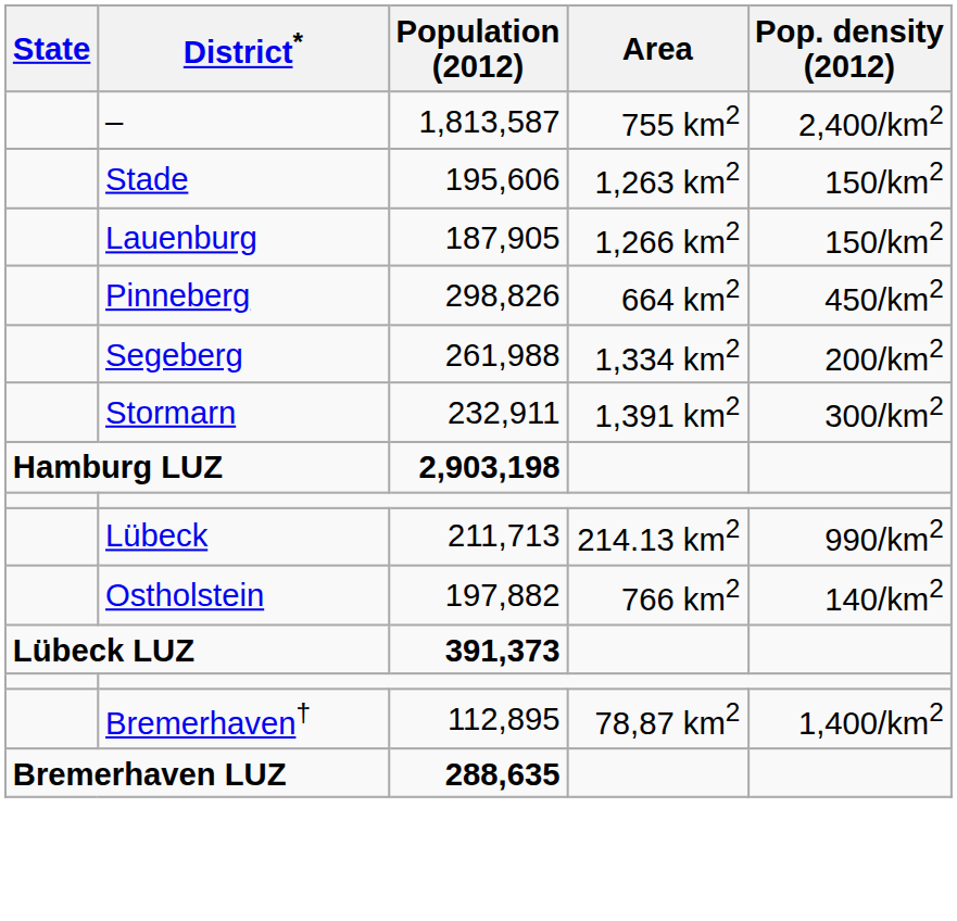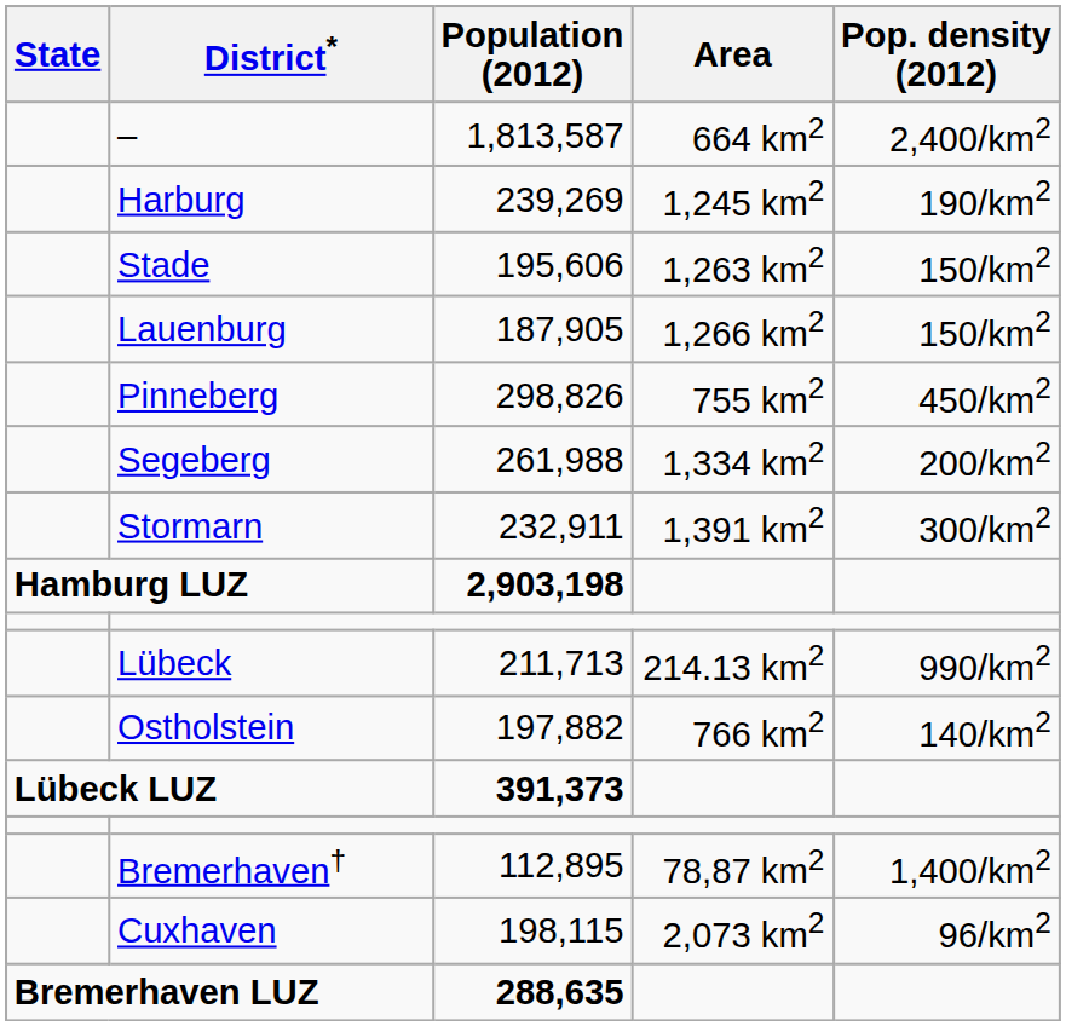 <table class="wikitable" style="font-size:90%">
 <tr>
 <th><a href='#'>State</a></th>
 <th><a href='#'>District</a><sup>*</sup></th>
 <th>Population <br>(2012)</th>
 <th>Area <br></th>
 <th>Pop. density <br>(2012)</th>
 </tr>
 <tr>
 <td></td>
 <td width="125px">–</td>
 <td align="right">1,813,587</td>
-<td width="75px" align="right">755 km<sup>2</sup></td>
+<td align="right">664 km<sup>2</sup></td>
 <td align="right">2,400/km<sup>2</sup></td>
+</tr>
+<tr>
+<td></td>
+<td><a href='#'>Harburg</a></td>
+<td align="right">239,269</td>
+<td align="right">1,245 km<sup>2</sup></td>
+<td align="right">190/km<sup>2</sup></td>
 </tr>
 <tr>
 <td></td>
 <td><a href='#'>Stade</a></td>
 <td align="right">195,606</td>
 <td align="right">1,263 km<sup>2</sup></td>
 <td align="right">150/km<sup>2</sup></td>
 </tr>
 <tr>
 <td></td>
 <td><a href='#'>Lauenburg</a></td>
 <td align="right">187,905</td>
 <td align="right">1,266 km<sup>2</sup></td>
 <td align="right">150/km<sup>2</sup></td>
 </tr>
 <tr>
 <td></td>
 <td><a href='#'>Pinneberg</a></td>
 <td align="right">298,826</td>
-<td align="right">664 km<sup>2</sup></td>
+<td width="75px" align="right">755 km<sup>2</sup></td>
 <td align="right">450/km<sup>2</sup></td>
 </tr>
 <tr>
 <td></td>
 <td><a href='#'>Segeberg</a></td>
 <td align="right">261,988</td>
 <td align="right">1,334 km<sup>2</sup></td>
 <td align="right">200/km<sup>2</sup></td>
 </tr>
 <tr>
 <td></td>
 <td><a href='#'>Stormarn</a></td>
 <td align="right">232,911</td>
 <td align="right">1,391 km<sup>2</sup></td>
 <td align="right">300/km<sup>2</sup></td>
 </tr>
 <tr>
 <td colspan="2"><strong>Hamburg LUZ</strong></td>
 <td align="right"><strong>2,903,198</strong></td>
 <td align="right"></td>
 <td align="right"></td>
 </tr>
 <tr>
 <td></td>
 </tr>
 <tr>
 <td></td>
 <td><a href='#'>Lübeck</a></td>
 <td align="right">211,713</td>
 <td align="right">214.13 km<sup>2</sup></td>
 <td align="right">990/km<sup>2</sup></td>
 </tr>
 <tr>
 <td></td>
 <td><a href='#'>Ostholstein</a></td>
 <td align="right">197,882</td>
 <td align="right">766 km<sup>2</sup></td>
 <td align="right">140/km<sup>2</sup></td>
 </tr>
 <tr>
 <td colspan="2"><strong>Lübeck LUZ</strong></td>
 <td align="right"><strong>391,373</strong></td>
 <td align="right"></td>
 <td align="right"></td>
 </tr>
 <tr>
 <td></td>
 </tr>
 <tr>
 <td></td>
 <td><a href='#'>Bremerhaven</a><sup>†</sup></td>
 <td align="right">112,895</td>
 <td align="right">78,87 km<sup>2</sup></td>
 <td align="right">1,400/km<sup>2</sup></td>
 </tr>
 <tr>
+<td></td>
+<td><a href='#'>Cuxhaven</a></td>
+<td align="right">198,115</td>
+<td align="right">2,073 km<sup>2</sup></td>
+<td align="right">96/km<sup>2</sup></td>
+</tr>
+<tr>
 <td colspan="2"><strong>Bremerhaven LUZ</strong></td>
 <td align="right"><strong>288,635</strong></td>
 <td align="right"></td>
 <td align="right"></td>
 </tr>
 </table>
